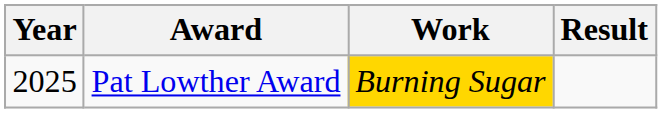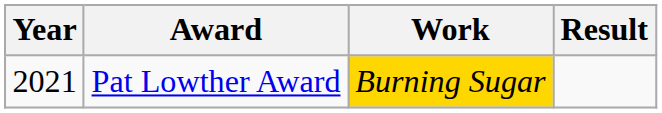 <table class="wikitable">
 <tr>
 <th>Year</th>
 <th>Award</th>
 <th>Work</th>
 <th>Result</th>
 </tr>
 <tr>
-<td>2025</td>
+<td>2021</td>
 <td><a href='#'>Pat Lowther Award</a></td>
 <td style="background: gold;"><em>Burning Sugar</em></td>
 <td></td>
 </tr>
 </table>
